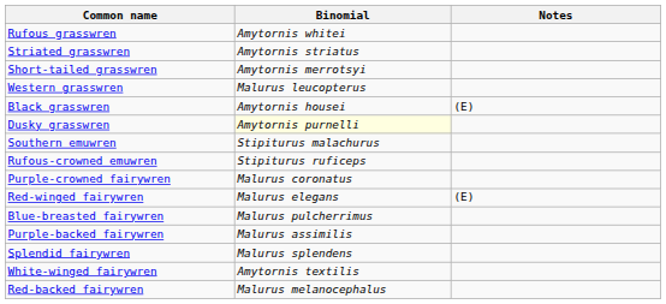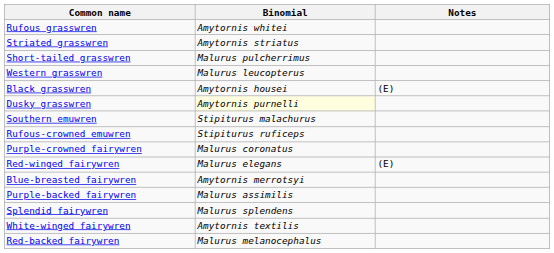 <table style="width:60%;" class="wikitable">
 <tr>
 <th width=35%>Common name</th>
 <th width=33%>Binomial</th>
 <th width=32%>Notes</th>
 </tr>
 <tr>
 <td><a href='#'>Rufous grasswren</a></td>
 <td><em>Amytornis whitei</em></td>
 <td></td>
 </tr>
 <tr>
 <td><a href='#'>Striated grasswren</a></td>
 <td><em>Amytornis striatus</em></td>
 <td></td>
 </tr>
 <tr>
 <td><a href='#'>Short-tailed grasswren</a></td>
-<td><em>Amytornis merrotsyi</em></td>
+<td><em>Malurus pulcherrimus</em></td>
 <td></td>
 </tr>
 <tr>
 <td><a href='#'>Western grasswren</a></td>
 <td><em>Malurus leucopterus</em></td>
 <td></td>
 </tr>
 <tr>
 <td><a href='#'>Black grasswren</a></td>
 <td><em>Amytornis housei</em></td>
 <td>(E)</td>
 </tr>
 <tr>
 <td><a href='#'>Dusky grasswren</a></td>
 <td style="background: lightyellow;"><em>Amytornis purnelli</em></td>
 <td></td>
 </tr>
 <tr>
 <td><a href='#'>Southern emuwren</a></td>
 <td><em>Stipiturus malachurus</em></td>
 <td></td>
 </tr>
 <tr>
 <td><a href='#'>Rufous-crowned emuwren</a></td>
 <td><em>Stipiturus ruficeps</em></td>
 <td></td>
 </tr>
 <tr>
 <td><a href='#'>Purple-crowned fairywren</a></td>
 <td><em>Malurus coronatus</em></td>
 <td></td>
 </tr>
 <tr>
 <td><a href='#'>Red-winged fairywren</a></td>
 <td><em>Malurus elegans</em></td>
 <td>(E)</td>
 </tr>
 <tr>
 <td><a href='#'>Blue-breasted fairywren</a></td>
-<td><em>Malurus pulcherrimus</em></td>
+<td><em>Amytornis merrotsyi</em></td>
 <td></td>
 </tr>
 <tr>
 <td><a href='#'>Purple-backed fairywren</a></td>
 <td><em>Malurus assimilis</em></td>
 <td></td>
 </tr>
 <tr>
 <td><a href='#'>Splendid fairywren</a></td>
 <td><em>Malurus splendens</em></td>
 <td></td>
 </tr>
 <tr>
 <td><a href='#'>White-winged fairywren</a></td>
 <td><em>Amytornis textilis</em></td>
 <td></td>
 </tr>
 <tr>
 <td><a href='#'>Red-backed fairywren</a></td>
 <td><em>Malurus melanocephalus</em></td>
 <td></td>
 </tr>
 </table>
